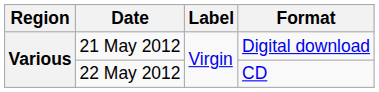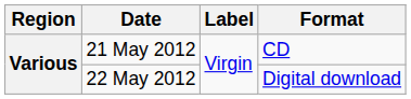 <table class="wikitable plainrowheaders">
 <tr>
 <th>Region</th>
 <th>Date</th>
 <th>Label</th>
 <th>Format</th>
 </tr>
 <tr>
 <th scope="row" rowspan="2">Various</th>
 <td>21 May 2012</td>
 <td rowspan="2"><a href='#'>Virgin</a></td>
-<td><a href='#'>Digital download</a></td>
+<td><a href='#'>CD</a></td>
 </tr>
 <tr>
 <td>22 May 2012</td>
-<td><a href='#'>CD</a></td>
+<td><a href='#'>Digital download</a></td>
 </tr>
 </table>
